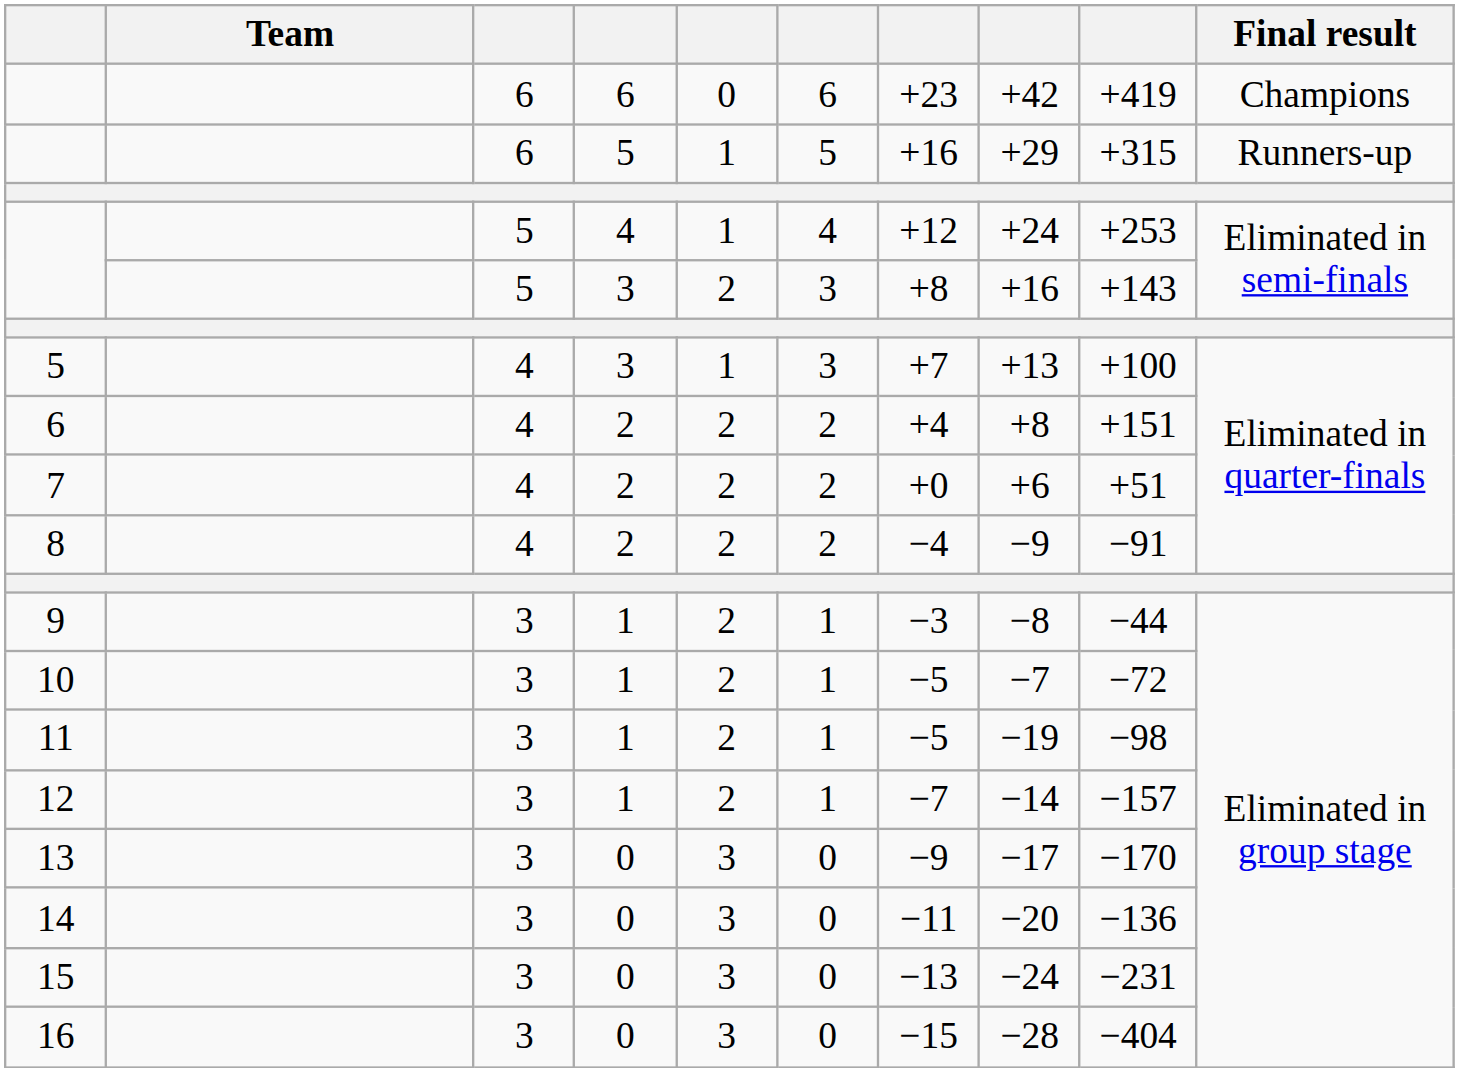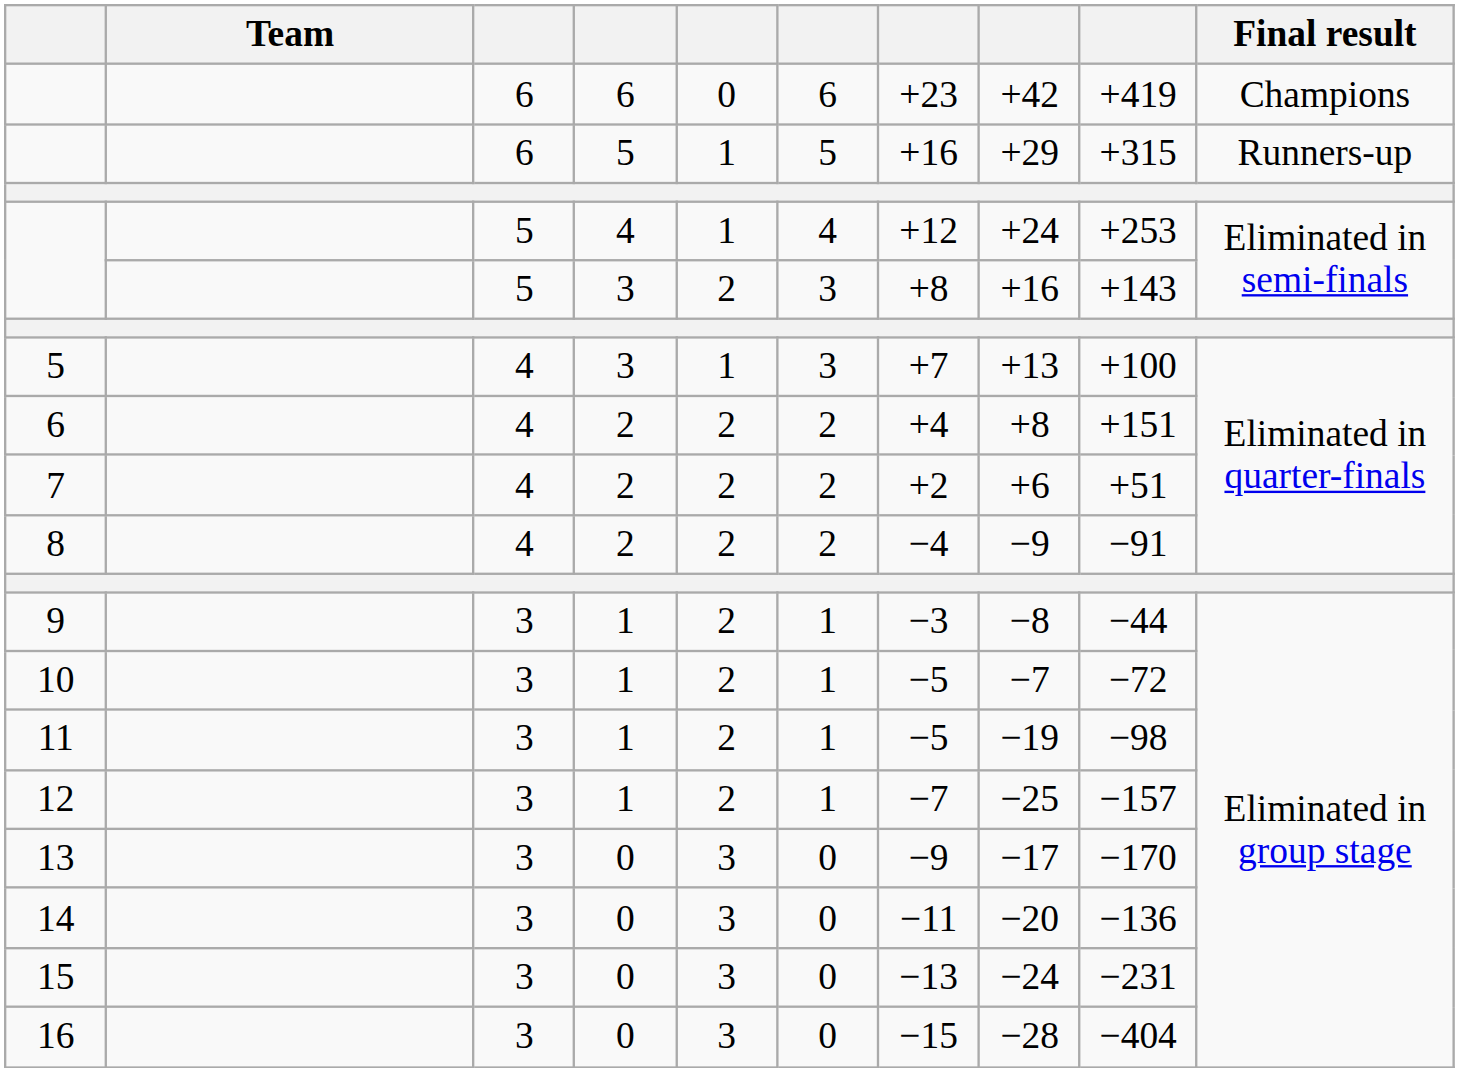 <table class=wikitable style="text-align:center;" width=620>
 <tr>
 <th width=5.5%></th>
 <th width=20%>Team</th>
 <th width=5.5%></th>
 <th width=5.5%></th>
 <th width=5.5%></th>
 <th width=5.5%></th>
 <th width=5.5%></th>
 <th width=5.5%></th>
 <th width=5.5%></th>
 <th width=14%>Final result</th>
 </tr>
 <tr>
 <td></td>
 <td align="left"></td>
 <td>6</td>
 <td>6</td>
 <td>0</td>
 <td>6</td>
 <td>+23</td>
 <td>+42</td>
 <td>+419</td>
 <td>Champions</td>
 </tr>
 <tr>
 <td></td>
 <td align="left"></td>
 <td>6</td>
 <td>5</td>
 <td>1</td>
 <td>5</td>
 <td>+16</td>
 <td>+29</td>
 <td>+315</td>
 <td>Runners-up</td>
 </tr>
 <tr>
 <th colspan="10"></th>
 </tr>
 <tr>
 <td rowspan="2"></td>
 <td align="left"></td>
 <td>5</td>
 <td>4</td>
 <td>1</td>
 <td>4</td>
 <td>+12</td>
 <td>+24</td>
 <td>+253</td>
 <td rowspan="2">Eliminated in <a href='#'>semi-finals</a></td>
 </tr>
 <tr>
 <td align="left"></td>
 <td>5</td>
 <td>3</td>
 <td>2</td>
 <td>3</td>
 <td>+8</td>
 <td>+16</td>
 <td>+143</td>
 </tr>
 <tr>
 <th colspan="10"></th>
 </tr>
 <tr>
 <td>5</td>
 <td align="left"></td>
 <td>4</td>
 <td>3</td>
 <td>1</td>
 <td>3</td>
 <td>+7</td>
 <td>+13</td>
 <td>+100</td>
 <td rowspan="4">Eliminated in <a href='#'>quarter-finals</a></td>
 </tr>
 <tr>
 <td>6</td>
 <td align="left"></td>
 <td>4</td>
 <td>2</td>
 <td>2</td>
 <td>2</td>
 <td>+4</td>
 <td>+8</td>
 <td>+151</td>
 </tr>
 <tr>
 <td>7</td>
 <td align="left"></td>
 <td>4</td>
 <td>2</td>
 <td>2</td>
 <td>2</td>
-<td>+0</td>
+<td>+2</td>
 <td>+6</td>
 <td>+51</td>
 </tr>
 <tr>
 <td>8</td>
 <td align="left"></td>
 <td>4</td>
 <td>2</td>
 <td>2</td>
 <td>2</td>
 <td>−4</td>
 <td>−9</td>
 <td>−91</td>
 </tr>
 <tr>
 <th colspan="10"></th>
 </tr>
 <tr>
 <td>9</td>
 <td align="left"></td>
 <td>3</td>
 <td>1</td>
 <td>2</td>
 <td>1</td>
 <td>−3</td>
 <td>−8</td>
 <td>−44</td>
 <td rowspan="8">Eliminated in <a href='#'>group stage</a></td>
 </tr>
 <tr>
 <td>10</td>
 <td align="left"></td>
 <td>3</td>
 <td>1</td>
 <td>2</td>
 <td>1</td>
 <td>−5</td>
 <td>−7</td>
 <td>−72</td>
 </tr>
 <tr>
 <td>11</td>
 <td align="left"></td>
 <td>3</td>
 <td>1</td>
 <td>2</td>
 <td>1</td>
 <td>−5</td>
 <td>−19</td>
 <td>−98</td>
 </tr>
 <tr>
 <td>12</td>
 <td align="left"></td>
 <td>3</td>
 <td>1</td>
 <td>2</td>
 <td>1</td>
 <td>−7</td>
-<td>−14</td>
+<td>−25</td>
 <td>−157</td>
 </tr>
 <tr>
 <td>13</td>
 <td align="left"></td>
 <td>3</td>
 <td>0</td>
 <td>3</td>
 <td>0</td>
 <td>−9</td>
 <td>−17</td>
 <td>−170</td>
 </tr>
 <tr>
 <td>14</td>
 <td align="left"></td>
 <td>3</td>
 <td>0</td>
 <td>3</td>
 <td>0</td>
 <td>−11</td>
 <td>−20</td>
 <td>−136</td>
 </tr>
 <tr>
 <td>15</td>
 <td align="left"></td>
 <td>3</td>
 <td>0</td>
 <td>3</td>
 <td>0</td>
 <td>−13</td>
 <td>−24</td>
 <td>−231</td>
 </tr>
 <tr>
 <td>16</td>
 <td align="left"></td>
 <td>3</td>
 <td>0</td>
 <td>3</td>
 <td>0</td>
 <td>−15</td>
 <td>−28</td>
 <td>−404</td>
 </tr>
 </table>
